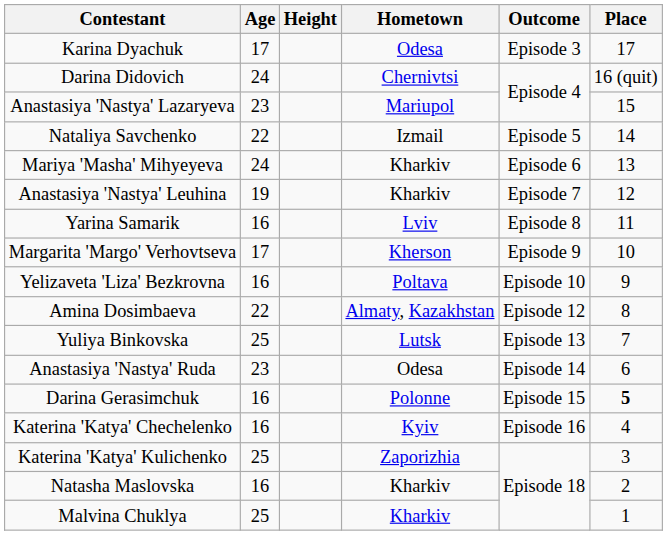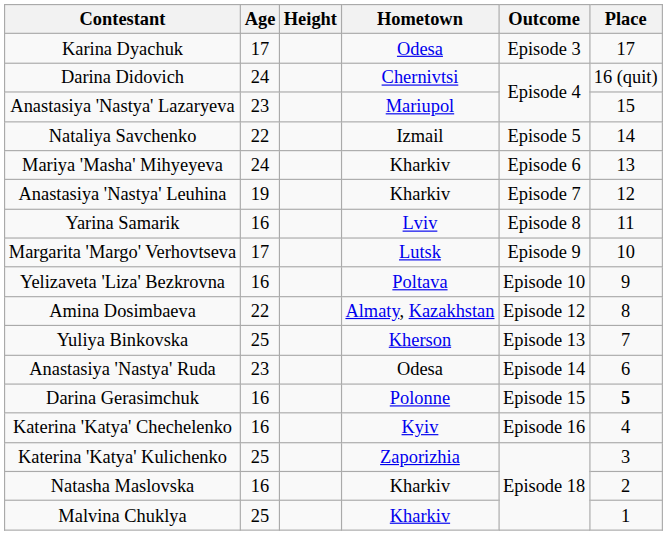 <table class="wikitable sortable" style="text-align:center;">
 <tr>
 <th>Contestant</th>
 <th>Age</th>
 <th>Height</th>
 <th>Hometown</th>
 <th>Outcome</th>
 <th>Place</th>
 </tr>
 <tr>
 <td>Karina Dyachuk</td>
 <td>17</td>
 <td></td>
 <td><a href='#'>Odesa</a></td>
 <td>Episode 3</td>
 <td>17</td>
 </tr>
 <tr>
 <td>Darina Didovich</td>
 <td>24</td>
 <td></td>
 <td><a href='#'>Chernivtsi</a></td>
 <td rowspan=2>Episode 4</td>
 <td>16 (quit)</td>
 </tr>
 <tr>
 <td>Anastasiya 'Nastya' Lazaryeva</td>
 <td>23</td>
 <td></td>
 <td><a href='#'>Mariupol</a></td>
 <td>15</td>
 </tr>
 <tr>
 <td>Nataliya Savchenko</td>
 <td>22</td>
 <td></td>
 <td>Izmail</td>
 <td>Episode 5</td>
 <td>14</td>
 </tr>
 <tr>
 <td>Mariya 'Masha' Mihyeyeva</td>
 <td>24</td>
 <td></td>
 <td>Kharkiv</td>
 <td>Episode 6</td>
 <td>13</td>
 </tr>
 <tr>
 <td>Anastasiya 'Nastya' Leuhina</td>
 <td>19</td>
 <td></td>
 <td>Kharkiv</td>
 <td>Episode 7</td>
 <td>12</td>
 </tr>
 <tr>
 <td>Yarina Samarik</td>
 <td>16</td>
 <td></td>
 <td><a href='#'>Lviv</a></td>
 <td>Episode 8</td>
 <td>11</td>
 </tr>
 <tr>
 <td>Margarita 'Margo' Verhovtseva</td>
 <td>17</td>
 <td></td>
-<td><a href='#'>Kherson</a></td>
+<td><a href='#'>Lutsk</a></td>
 <td>Episode 9</td>
 <td>10</td>
 </tr>
 <tr>
 <td>Yelizaveta 'Liza' Bezkrovna</td>
 <td>16</td>
 <td></td>
 <td><a href='#'>Poltava</a></td>
 <td>Episode 10</td>
 <td>9</td>
 </tr>
 <tr>
 <td>Amina Dosimbaeva</td>
 <td>22</td>
 <td></td>
 <td><a href='#'>Almaty</a>, <a href='#'>Kazakhstan</a></td>
 <td>Episode 12</td>
 <td>8</td>
 </tr>
 <tr>
 <td>Yuliya Binkovska</td>
 <td>25</td>
 <td></td>
-<td><a href='#'>Lutsk</a></td>
+<td><a href='#'>Kherson</a></td>
 <td>Episode 13</td>
 <td>7</td>
 </tr>
 <tr>
 <td>Anastasiya 'Nastya' Ruda</td>
 <td>23</td>
 <td></td>
 <td>Odesa</td>
 <td>Episode 14</td>
 <td>6</td>
 </tr>
 <tr>
 <td>Darina Gerasimchuk</td>
 <td>16</td>
 <td></td>
 <td><a href='#'>Polonne</a></td>
 <td>Episode 15</td>
 <td><strong>5</strong></td>
 </tr>
 <tr>
 <td>Katerina 'Katya' Chechelenko</td>
 <td>16</td>
 <td></td>
 <td><a href='#'>Kyiv</a></td>
 <td>Episode 16</td>
 <td>4</td>
 </tr>
 <tr>
 <td>Katerina 'Katya' Kulichenko</td>
 <td>25</td>
 <td></td>
 <td><a href='#'>Zaporizhia</a></td>
 <td rowspan=3>Episode 18</td>
 <td>3</td>
 </tr>
 <tr>
 <td>Natasha Maslovska</td>
 <td>16</td>
 <td></td>
 <td>Kharkiv</td>
 <td>2</td>
 </tr>
 <tr>
 <td>Malvina Chuklya</td>
 <td>25</td>
 <td></td>
 <td><a href='#'>Kharkiv</a></td>
 <td>1</td>
 </tr>
 </table>
